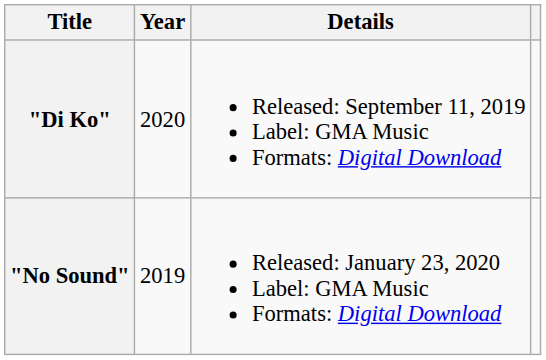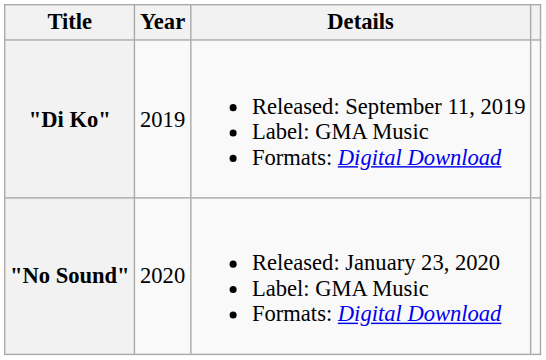 <table class="wikitable plainrowheaders">
 <tr>
 <th scope="col">Title</th>
 <th scope="col">Year</th>
 <th scope="col">Details</th>
 <th scope="col" class="unsortable"></th>
 </tr>
 <tr>
 <th scope="row">"Di Ko"</th>
-<td>2020</td>
+<td>2019</td>
 <td><br><ul><li>Released: September 11, 2019</li><li>Label: GMA Music</li><li>Formats: <em><a href='#'>Digital Download</a></em></li></ul></td>
 <td></td>
 </tr>
 <tr>
 <th scope="row">"No Sound"</th>
-<td>2019</td>
+<td>2020</td>
 <td><br><ul><li>Released: January 23, 2020</li><li>Label: GMA Music</li><li>Formats: <em><a href='#'>Digital Download</a></em></li></ul></td>
 <td></td>
 </tr>
 </table>
